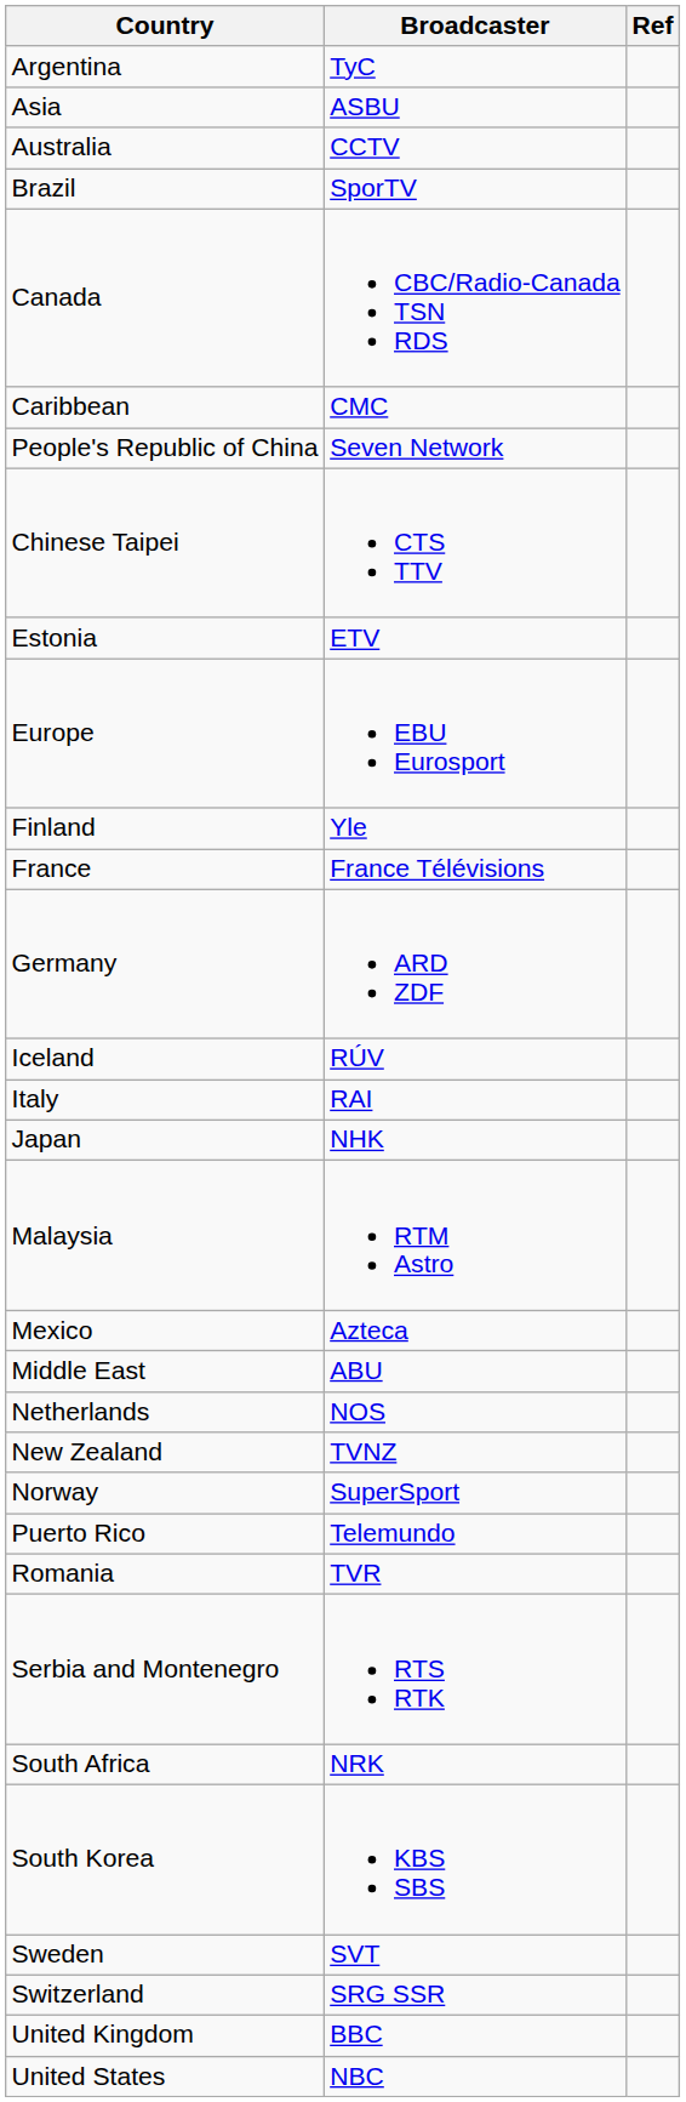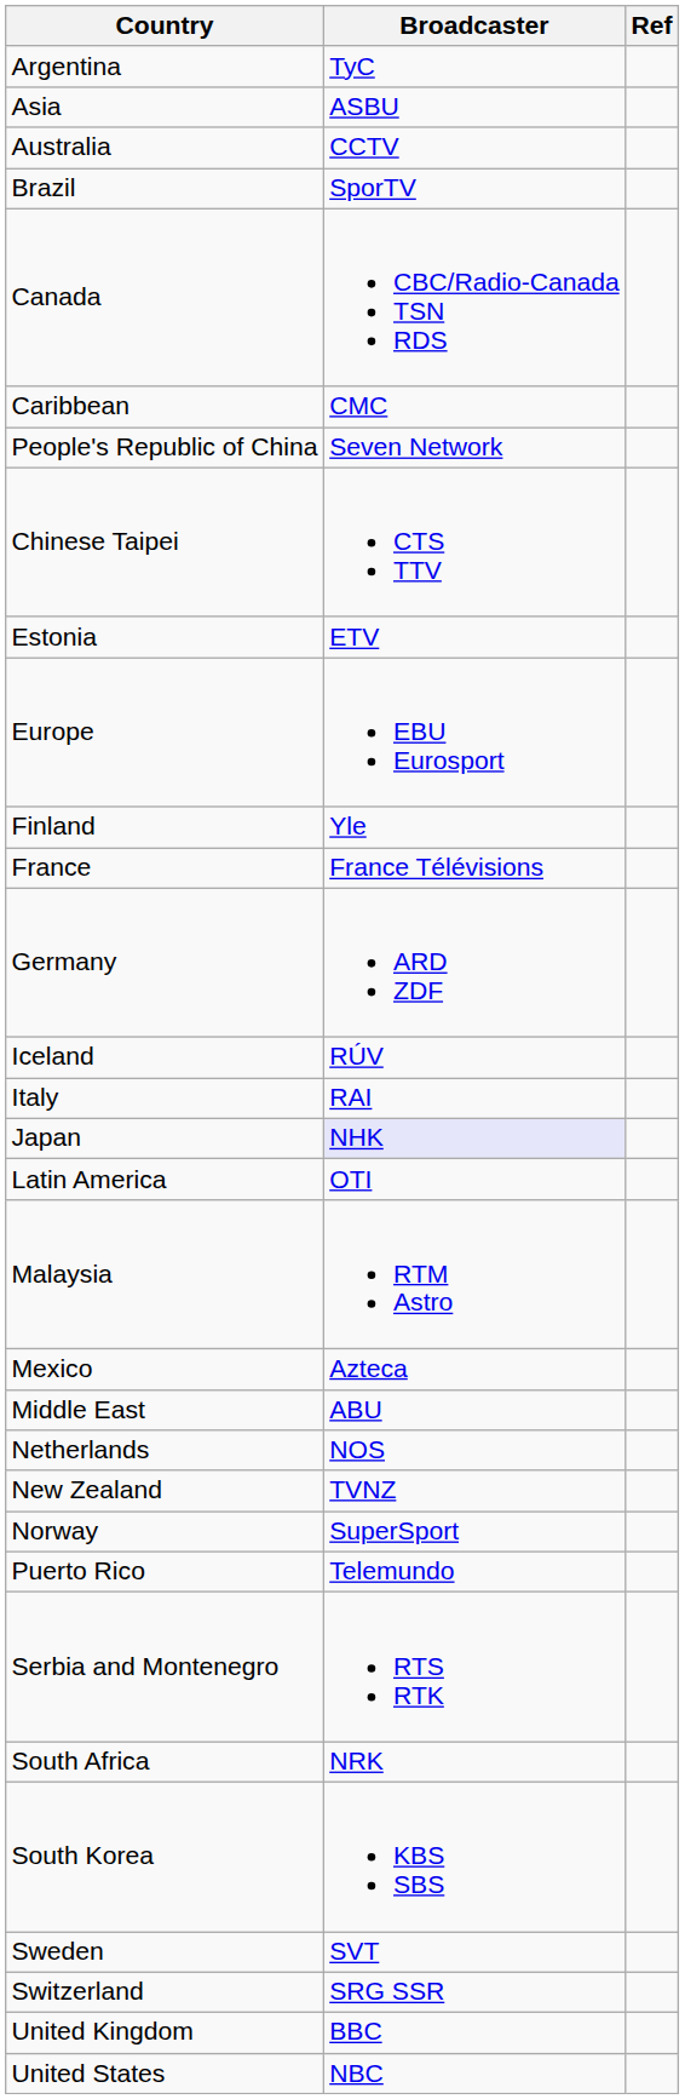 <table class="wikitable">
 <tr>
 <th>Country</th>
 <th>Broadcaster</th>
 <th>Ref</th>
 </tr>
 <tr>
 <td>Argentina</td>
 <td><a href='#'>TyC</a></td>
 <td></td>
 </tr>
 <tr>
 <td>Asia</td>
 <td><a href='#'>ASBU</a></td>
 <td></td>
 </tr>
 <tr>
 <td>Australia</td>
 <td><a href='#'>CCTV</a></td>
 <td></td>
 </tr>
 <tr>
 <td>Brazil</td>
 <td><a href='#'>SporTV</a></td>
 <td></td>
 </tr>
 <tr>
 <td>Canada</td>
 <td><br><ul><li><a href='#'>CBC/Radio-Canada</a></li><li><a href='#'>TSN</a></li><li><a href='#'>RDS</a></li></ul></td>
 <td></td>
 </tr>
 <tr>
 <td>Caribbean</td>
 <td><a href='#'>CMC</a></td>
 <td></td>
 </tr>
 <tr>
 <td>People's Republic of China</td>
 <td><a href='#'>Seven Network</a></td>
 <td></td>
 </tr>
 <tr>
 <td>Chinese Taipei</td>
 <td><br><ul><li><a href='#'>CTS</a></li><li><a href='#'>TTV</a></li></ul></td>
 <td></td>
 </tr>
 <tr>
 <td>Estonia</td>
 <td><a href='#'>ETV</a></td>
 <td></td>
 </tr>
 <tr>
 <td>Europe</td>
 <td><br><ul><li><a href='#'>EBU</a></li><li><a href='#'>Eurosport</a></li></ul></td>
 <td></td>
 </tr>
 <tr>
 <td>Finland</td>
 <td><a href='#'>Yle</a></td>
 <td></td>
 </tr>
 <tr>
 <td>France</td>
 <td><a href='#'>France Télévisions</a></td>
 <td></td>
 </tr>
 <tr>
 <td>Germany</td>
 <td><br><ul><li><a href='#'>ARD</a></li><li><a href='#'>ZDF</a></li></ul></td>
 <td></td>
 </tr>
 <tr>
 <td>Iceland</td>
 <td><a href='#'>RÚV</a></td>
 <td></td>
 </tr>
 <tr>
 <td>Italy</td>
 <td><a href='#'>RAI</a></td>
 <td></td>
 </tr>
 <tr>
 <td>Japan</td>
-<td><a href='#'>NHK</a></td>
+<td style="background: lavender;"><a href='#'>NHK</a></td>
+<td></td>
+</tr>
+<tr>
+<td>Latin America</td>
+<td><a href='#'>OTI</a></td>
 <td></td>
 </tr>
 <tr>
 <td>Malaysia</td>
 <td><br><ul><li><a href='#'>RTM</a></li><li><a href='#'>Astro</a></li></ul></td>
 <td></td>
 </tr>
 <tr>
 <td>Mexico</td>
 <td><a href='#'>Azteca</a></td>
 <td></td>
 </tr>
 <tr>
 <td>Middle East</td>
 <td><a href='#'>ABU</a></td>
 <td></td>
 </tr>
 <tr>
 <td>Netherlands</td>
 <td><a href='#'>NOS</a></td>
 <td></td>
 </tr>
 <tr>
 <td>New Zealand</td>
 <td><a href='#'>TVNZ</a></td>
 <td></td>
 </tr>
 <tr>
 <td>Norway</td>
 <td><a href='#'>SuperSport</a></td>
 <td></td>
 </tr>
 <tr>
 <td>Puerto Rico</td>
 <td><a href='#'>Telemundo</a></td>
 <td></td>
 </tr>
 <tr>
-<td>Romania</td>
-<td><a href='#'>TVR</a></td>
-<td></td>
-</tr>
-<tr>
 <td>Serbia and Montenegro</td>
 <td><br><ul><li><a href='#'>RTS</a></li><li><a href='#'>RTK</a></li></ul></td>
 <td></td>
 </tr>
 <tr>
 <td>South Africa</td>
 <td><a href='#'>NRK</a></td>
 <td></td>
 </tr>
 <tr>
 <td>South Korea</td>
 <td><br><ul><li><a href='#'>KBS</a></li><li><a href='#'>SBS</a></li></ul></td>
 <td></td>
 </tr>
 <tr>
 <td>Sweden</td>
 <td><a href='#'>SVT</a></td>
 <td></td>
 </tr>
 <tr>
 <td>Switzerland</td>
 <td><a href='#'>SRG SSR</a></td>
 <td></td>
 </tr>
 <tr>
 <td>United Kingdom</td>
 <td><a href='#'>BBC</a></td>
 <td></td>
 </tr>
 <tr>
 <td>United States</td>
 <td><a href='#'>NBC</a></td>
 <td></td>
 </tr>
 </table>
